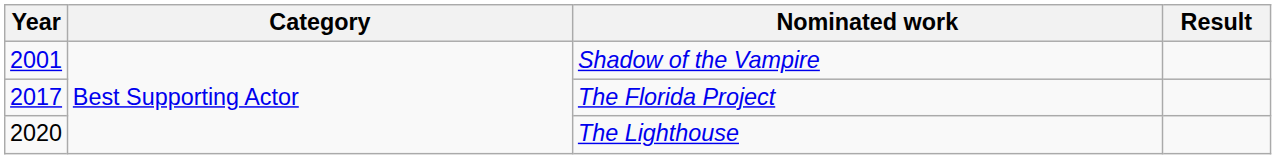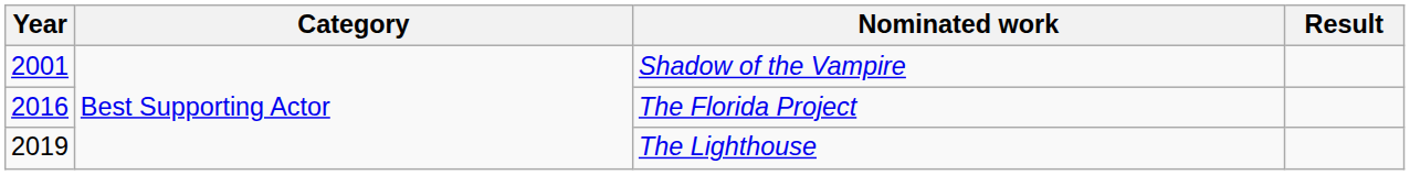 <table class=wikitable>
 <tr>
 <th scope="col" style="width:1em;">Year</th>
 <th scope="col" style="width:33em;">Category</th>
 <th scope="col" style="width:39em;">Nominated work</th>
 <th scope="col" style="width:5em;">Result</th>
 </tr>
 <tr>
 <td><a href='#'>2001</a></td>
 <td rowspan="3"><a href='#'>Best Supporting Actor</a></td>
 <td><em><a href='#'>Shadow of the Vampire</a></em></td>
 <td></td>
 </tr>
 <tr>
-<td><a href='#'>2017</a></td>
+<td><a href='#'>2016</a></td>
 <td><em><a href='#'>The Florida Project</a></em></td>
 <td></td>
 </tr>
 <tr>
-<td Dallas–Fort Worth Film Critics Association Awards 2019>2020</td>
+<td Dallas–Fort Worth Film Critics Association Awards 2019>2019</td>
 <td><em><a href='#'>The Lighthouse</a></em></td>
 <td></td>
 </tr>
 </table>
